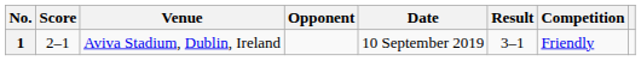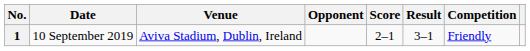 <table class="wikitable plainrowheaders sortable">
 <tr>
 <th scope=col>No.</th>
-<th scope=col>Score</th>
+<th scope=col data-sort-type=date>Date</th>
 <th scope=col>Venue</th>
 <th scope=col>Opponent</th>
-<th scope=col data-sort-type=date>Date</th>
+<th scope=col>Score</th>
 <th scope=col>Result</th>
 <th scope=col>Competition</th>
 <th scope=col></th>
 </tr>
 <tr>
 <th scope=row>1</th>
-<td align="center">2–1</td>
+<td>10 September 2019</td>
 <td><a href='#'>Aviva Stadium</a>, <a href='#'>Dublin</a>, Ireland</td>
 <td></td>
-<td>10 September 2019</td>
+<td align="center">2–1</td>
 <td align="center">3–1</td>
 <td><a href='#'>Friendly</a></td>
 <td align="center"></td>
 </tr>
 </table>
